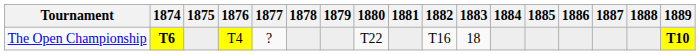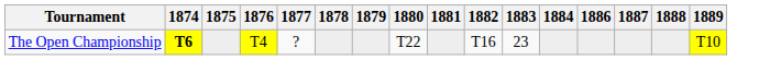 <table class="wikitable" style="font-size:95%;text-align:center;">
 <tr>
 <th>Tournament</th>
 <th>1874</th>
 <th>1875</th>
 <th>1876</th>
 <th>1877</th>
 <th>1878</th>
 <th>1879</th>
 <th>1880</th>
 <th>1881</th>
 <th>1882</th>
 <th>1883</th>
 <th>1884</th>
-<th>1885</th>
 <th>1886</th>
 <th>1887</th>
 <th>1888</th>
 <th>1889</th>
 </tr>
 <tr>
 <td><a href='#'>The Open Championship</a></td>
 <td style="background:yellow;"><strong>T6</strong></td>
 <td style="background:#eeeeee;"></td>
 <td style="background:yellow;">T4</td>
 <td>?</td>
 <td style="background:#eeeeee;"></td>
 <td style="background:#eeeeee;"></td>
 <td>T22</td>
 <td style="background:#eeeeee;"></td>
 <td>T16</td>
-<td>18</td>
+<td>23</td>
 <td style="background:#eeeeee;"></td>
 <td style="background:#eeeeee;"></td>
 <td style="background:#eeeeee;"></td>
 <td style="background:#eeeeee;"></td>
-<td style="background:#eeeeee;"></td>
-<td style="background:yellow;"><strong>T10</strong></td>
+<td style="background:yellow;">T10</td>
 </tr>
 </table>
